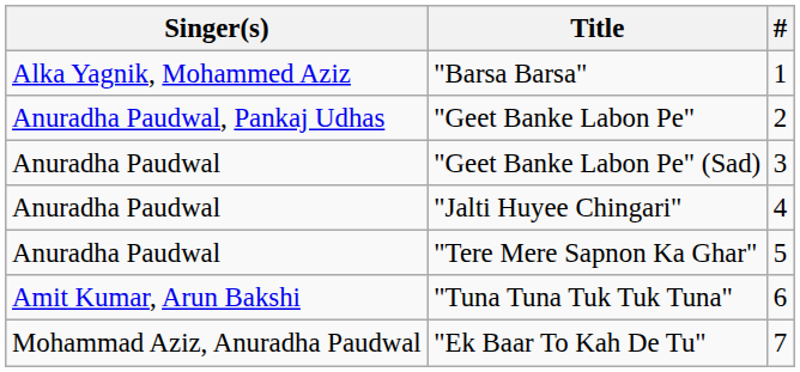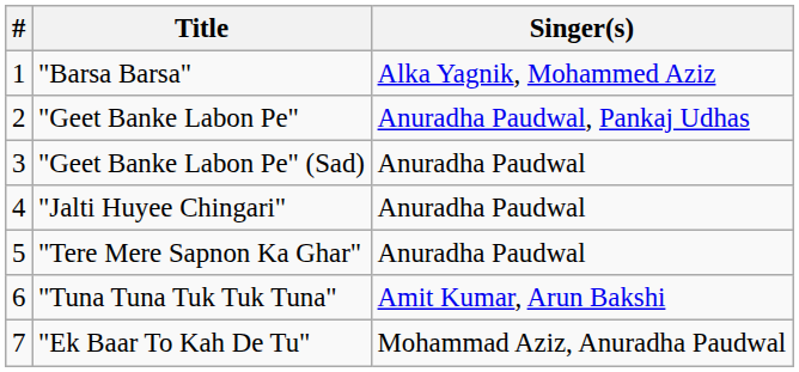 <table class="wikitable" style="font-size:95%;">
 <tr>
+<th>#</th>
+<th>Title</th>
 <th>Singer(s)</th>
-<th>Title</th>
-<th>#</th>
 </tr>
 <tr>
+<td>1</td>
+<td>"Barsa Barsa"</td>
 <td><a href='#'>Alka Yagnik</a>, <a href='#'>Mohammed Aziz</a></td>
-<td>"Barsa Barsa"</td>
-<td>1</td>
 </tr>
 <tr>
+<td>2</td>
+<td>"Geet Banke Labon Pe"</td>
 <td><a href='#'>Anuradha Paudwal</a>, <a href='#'>Pankaj Udhas</a></td>
-<td>"Geet Banke Labon Pe"</td>
-<td>2</td>
 </tr>
 <tr>
+<td>3</td>
+<td>"Geet Banke Labon Pe" (Sad)</td>
 <td>Anuradha Paudwal</td>
-<td>"Geet Banke Labon Pe" (Sad)</td>
-<td>3</td>
 </tr>
 <tr>
+<td>4</td>
+<td>"Jalti Huyee Chingari"</td>
 <td>Anuradha Paudwal</td>
-<td>"Jalti Huyee Chingari"</td>
-<td>4</td>
 </tr>
 <tr>
+<td>5</td>
+<td>"Tere Mere Sapnon Ka Ghar"</td>
 <td>Anuradha Paudwal</td>
-<td>"Tere Mere Sapnon Ka Ghar"</td>
-<td>5</td>
 </tr>
 <tr>
+<td>6</td>
+<td>"Tuna Tuna Tuk Tuk Tuna"</td>
 <td><a href='#'>Amit Kumar</a>, <a href='#'>Arun Bakshi</a></td>
-<td>"Tuna Tuna Tuk Tuk Tuna"</td>
-<td>6</td>
 </tr>
 <tr>
+<td>7</td>
+<td>"Ek Baar To Kah De Tu"</td>
 <td>Mohammad Aziz, Anuradha Paudwal</td>
-<td>"Ek Baar To Kah De Tu"</td>
-<td>7</td>
 </tr>
 </table>
